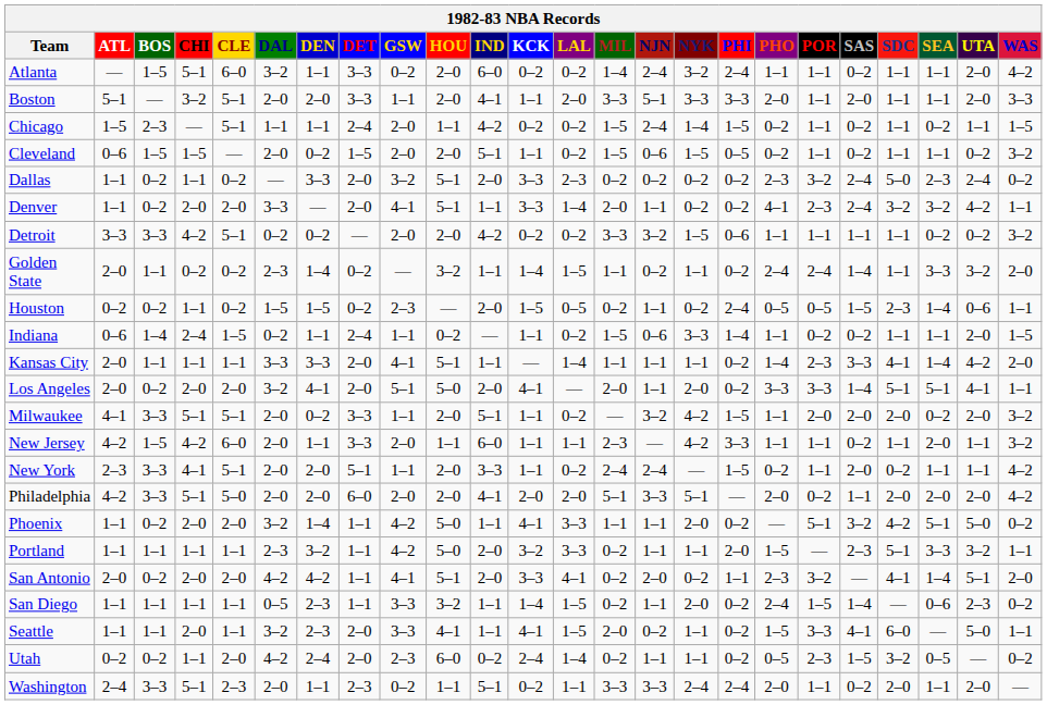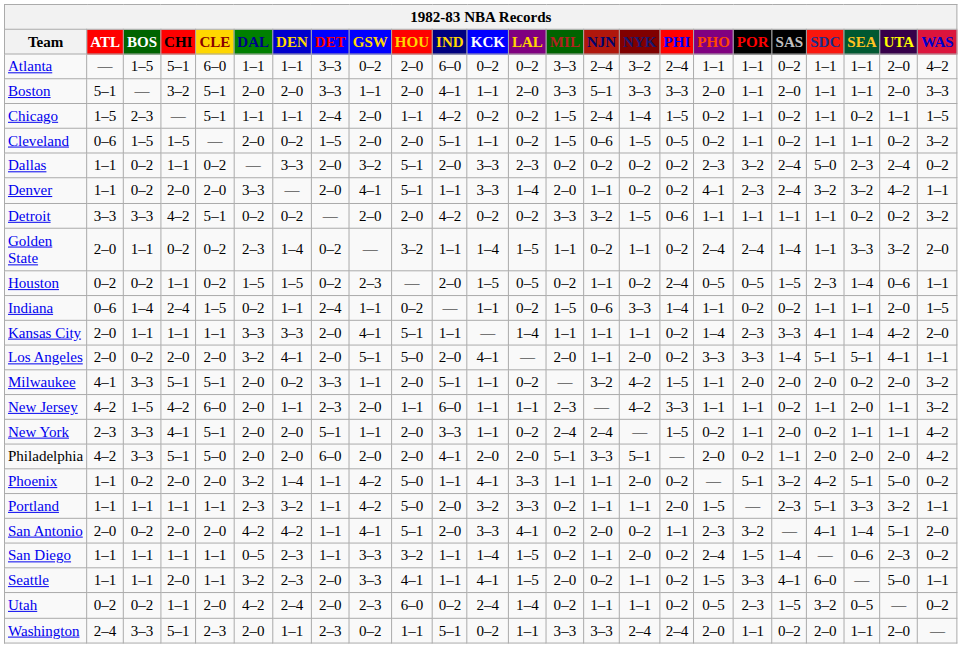 <table class="wikitable" style="font-size:95%; text-align:center;">
 <tr>
 <th colspan=24>1982-83 NBA Records</th>
 </tr>
 <tr>
 <th width=100>Team</th>
 <th style="background:#FF0000;color:#FFFFFF;width=35">ATL</th>
 <th style="background:#006400;color:#FFFFFF;width=35">BOS</th>
 <th style="background:#FF0000;color:#000000;width=35">CHI</th>
 <th style="background:#FFD700;color:#8B0000;width=35">CLE</th>
 <th style="background:#008000;color:#00008B;width=35">DAL</th>
 <th style="background:#0000CD;color:#FFD700;width=35">DEN</th>
 <th style="background:#0000FF;color:#FF0000;width=35">DET</th>
 <th style="background:#0000FF;color:#FFD700;width=35">GSW</th>
 <th style="background:#FF0000;color:#FFD700;width=35">HOU</th>
 <th style="background:#000080;color:#FFD700;width=35">IND</th>
 <th style="background:#0000FF;color:#FFFFFF;width=35">KCK</th>
 <th style="background:#800080;color:#FFD700;width=35">LAL</th>
 <th style="background:#006400;color:#B22222;width=35">MIL</th>
 <th style="background:#B0170C;color:#00056D;width=35">NJN</th>
 <th style="background:#800000;color:#191970;width=35">NYK</th>
 <th style="background:#FF0000;color:#0000FF;width=35">PHI</th>
 <th style="background:#800080;color:#FF4500;width=35">PHO</th>
 <th style="background:#000000;color:#FF0000;width=35">POR</th>
 <th style="background:#000000;color:#C0C0C0;width=35">SAS</th>
 <th style="background:#F9160D;color:#1A2E8B;width=35">SDC</th>
 <th style="background:#005831;color:#FFC322;width=35">SEA</th>
 <th style="background:#36004A;color:#FFFF00;width=35">UTA</th>
 <th style="background:#DC143C;color:#0000CD;width=35">WAS</th>
 </tr>
 <tr>
 <td style="text-align:left;"><a href='#'>Atlanta</a></td>
 <td>—</td>
 <td>1–5</td>
 <td>5–1</td>
 <td>6–0</td>
-<td>3–2</td>
+<td>1–1</td>
 <td>1–1</td>
 <td>3–3</td>
 <td>0–2</td>
 <td>2–0</td>
 <td>6–0</td>
 <td>0–2</td>
 <td>0–2</td>
-<td>1–4</td>
+<td>3–3</td>
 <td>2–4</td>
 <td>3–2</td>
 <td>2–4</td>
 <td>1–1</td>
 <td>1–1</td>
 <td>0–2</td>
 <td>1–1</td>
 <td>1–1</td>
 <td>2–0</td>
 <td>4–2</td>
 </tr>
 <tr>
 <td style="text-align:left;"><a href='#'>Boston</a></td>
 <td>5–1</td>
 <td>—</td>
 <td>3–2</td>
 <td>5–1</td>
 <td>2–0</td>
 <td>2–0</td>
 <td>3–3</td>
 <td>1–1</td>
 <td>2–0</td>
 <td>4–1</td>
 <td>1–1</td>
 <td>2–0</td>
 <td>3–3</td>
 <td>5–1</td>
 <td>3–3</td>
 <td>3–3</td>
 <td>2–0</td>
 <td>1–1</td>
 <td>2–0</td>
 <td>1–1</td>
 <td>1–1</td>
 <td>2–0</td>
 <td>3–3</td>
 </tr>
 <tr>
 <td style="text-align:left;"><a href='#'>Chicago</a></td>
 <td>1–5</td>
 <td>2–3</td>
 <td>—</td>
 <td>5–1</td>
 <td>1–1</td>
 <td>1–1</td>
 <td>2–4</td>
 <td>2–0</td>
 <td>1–1</td>
 <td>4–2</td>
 <td>0–2</td>
 <td>0–2</td>
 <td>1–5</td>
 <td>2–4</td>
 <td>1–4</td>
 <td>1–5</td>
 <td>0–2</td>
 <td>1–1</td>
 <td>0–2</td>
 <td>1–1</td>
 <td>0–2</td>
 <td>1–1</td>
 <td>1–5</td>
 </tr>
 <tr>
 <td style="text-align:left;"><a href='#'>Cleveland</a></td>
 <td>0–6</td>
 <td>1–5</td>
 <td>1–5</td>
 <td>—</td>
 <td>2–0</td>
 <td>0–2</td>
 <td>1–5</td>
 <td>2–0</td>
 <td>2–0</td>
 <td>5–1</td>
 <td>1–1</td>
 <td>0–2</td>
 <td>1–5</td>
 <td>0–6</td>
 <td>1–5</td>
 <td>0–5</td>
 <td>0–2</td>
 <td>1–1</td>
 <td>0–2</td>
 <td>1–1</td>
 <td>1–1</td>
 <td>0–2</td>
 <td>3–2</td>
 </tr>
 <tr>
 <td style="text-align:left;"><a href='#'>Dallas</a></td>
 <td>1–1</td>
 <td>0–2</td>
 <td>1–1</td>
 <td>0–2</td>
 <td>—</td>
 <td>3–3</td>
 <td>2–0</td>
 <td>3–2</td>
 <td>5–1</td>
 <td>2–0</td>
 <td>3–3</td>
 <td>2–3</td>
 <td>0–2</td>
 <td>0–2</td>
 <td>0–2</td>
 <td>0–2</td>
 <td>2–3</td>
 <td>3–2</td>
 <td>2–4</td>
 <td>5–0</td>
 <td>2–3</td>
 <td>2–4</td>
 <td>0–2</td>
 </tr>
 <tr>
 <td style="text-align:left;"><a href='#'>Denver</a></td>
 <td>1–1</td>
 <td>0–2</td>
 <td>2–0</td>
 <td>2–0</td>
 <td>3–3</td>
 <td>—</td>
 <td>2–0</td>
 <td>4–1</td>
 <td>5–1</td>
 <td>1–1</td>
 <td>3–3</td>
 <td>1–4</td>
 <td>2–0</td>
 <td>1–1</td>
 <td>0–2</td>
 <td>0–2</td>
 <td>4–1</td>
 <td>2–3</td>
 <td>2–4</td>
 <td>3–2</td>
 <td>3–2</td>
 <td>4–2</td>
 <td>1–1</td>
 </tr>
 <tr>
 <td style="text-align:left;"><a href='#'>Detroit</a></td>
 <td>3–3</td>
 <td>3–3</td>
 <td>4–2</td>
 <td>5–1</td>
 <td>0–2</td>
 <td>0–2</td>
 <td>—</td>
 <td>2–0</td>
 <td>2–0</td>
 <td>4–2</td>
 <td>0–2</td>
 <td>0–2</td>
 <td>3–3</td>
 <td>3–2</td>
 <td>1–5</td>
 <td>0–6</td>
 <td>1–1</td>
 <td>1–1</td>
 <td>1–1</td>
 <td>1–1</td>
 <td>0–2</td>
 <td>0–2</td>
 <td>3–2</td>
 </tr>
 <tr>
 <td style="text-align:left;"><a href='#'>Golden State</a></td>
 <td>2–0</td>
 <td>1–1</td>
 <td>0–2</td>
 <td>0–2</td>
 <td>2–3</td>
 <td>1–4</td>
 <td>0–2</td>
 <td>—</td>
 <td>3–2</td>
 <td>1–1</td>
 <td>1–4</td>
 <td>1–5</td>
 <td>1–1</td>
 <td>0–2</td>
 <td>1–1</td>
 <td>0–2</td>
 <td>2–4</td>
 <td>2–4</td>
 <td>1–4</td>
 <td>1–1</td>
 <td>3–3</td>
 <td>3–2</td>
 <td>2–0</td>
 </tr>
 <tr>
 <td style="text-align:left;"><a href='#'>Houston</a></td>
 <td>0–2</td>
 <td>0–2</td>
 <td>1–1</td>
 <td>0–2</td>
 <td>1–5</td>
 <td>1–5</td>
 <td>0–2</td>
 <td>2–3</td>
 <td>—</td>
 <td>2–0</td>
 <td>1–5</td>
 <td>0–5</td>
 <td>0–2</td>
 <td>1–1</td>
 <td>0–2</td>
 <td>2–4</td>
 <td>0–5</td>
 <td>0–5</td>
 <td>1–5</td>
 <td>2–3</td>
 <td>1–4</td>
 <td>0–6</td>
 <td>1–1</td>
 </tr>
 <tr>
 <td style="text-align:left;"><a href='#'>Indiana</a></td>
 <td>0–6</td>
 <td>1–4</td>
 <td>2–4</td>
 <td>1–5</td>
 <td>0–2</td>
 <td>1–1</td>
 <td>2–4</td>
 <td>1–1</td>
 <td>0–2</td>
 <td>—</td>
 <td>1–1</td>
 <td>0–2</td>
 <td>1–5</td>
 <td>0–6</td>
 <td>3–3</td>
 <td>1–4</td>
 <td>1–1</td>
 <td>0–2</td>
 <td>0–2</td>
 <td>1–1</td>
 <td>1–1</td>
 <td>2–0</td>
 <td>1–5</td>
 </tr>
 <tr>
 <td style="text-align:left;"><a href='#'>Kansas City</a></td>
 <td>2–0</td>
 <td>1–1</td>
 <td>1–1</td>
 <td>1–1</td>
 <td>3–3</td>
 <td>3–3</td>
 <td>2–0</td>
 <td>4–1</td>
 <td>5–1</td>
 <td>1–1</td>
 <td>—</td>
 <td>1–4</td>
 <td>1–1</td>
 <td>1–1</td>
 <td>1–1</td>
 <td>0–2</td>
 <td>1–4</td>
 <td>2–3</td>
 <td>3–3</td>
 <td>4–1</td>
 <td>1–4</td>
 <td>4–2</td>
 <td>2–0</td>
 </tr>
 <tr>
 <td style="text-align:left;"><a href='#'>Los Angeles</a></td>
 <td>2–0</td>
 <td>0–2</td>
 <td>2–0</td>
 <td>2–0</td>
 <td>3–2</td>
 <td>4–1</td>
 <td>2–0</td>
 <td>5–1</td>
 <td>5–0</td>
 <td>2–0</td>
 <td>4–1</td>
 <td>—</td>
 <td>2–0</td>
 <td>1–1</td>
 <td>2–0</td>
 <td>0–2</td>
 <td>3–3</td>
 <td>3–3</td>
 <td>1–4</td>
 <td>5–1</td>
 <td>5–1</td>
 <td>4–1</td>
 <td>1–1</td>
 </tr>
 <tr>
 <td style="text-align:left;"><a href='#'>Milwaukee</a></td>
 <td>4–1</td>
 <td>3–3</td>
 <td>5–1</td>
 <td>5–1</td>
 <td>2–0</td>
 <td>0–2</td>
 <td>3–3</td>
 <td>1–1</td>
 <td>2–0</td>
 <td>5–1</td>
 <td>1–1</td>
 <td>0–2</td>
 <td>—</td>
 <td>3–2</td>
 <td>4–2</td>
 <td>1–5</td>
 <td>1–1</td>
 <td>2–0</td>
 <td>2–0</td>
 <td>2–0</td>
 <td>0–2</td>
 <td>2–0</td>
 <td>3–2</td>
 </tr>
 <tr>
 <td style="text-align:left;"><a href='#'>New Jersey</a></td>
 <td>4–2</td>
 <td>1–5</td>
 <td>4–2</td>
 <td>6–0</td>
 <td>2–0</td>
 <td>1–1</td>
-<td>3–3</td>
+<td>2–3</td>
 <td>2–0</td>
 <td>1–1</td>
 <td>6–0</td>
 <td>1–1</td>
 <td>1–1</td>
 <td>2–3</td>
 <td>—</td>
 <td>4–2</td>
 <td>3–3</td>
 <td>1–1</td>
 <td>1–1</td>
 <td>0–2</td>
 <td>1–1</td>
 <td>2–0</td>
 <td>1–1</td>
 <td>3–2</td>
 </tr>
 <tr>
 <td style="text-align:left;"><a href='#'>New York</a></td>
 <td>2–3</td>
 <td>3–3</td>
 <td>4–1</td>
 <td>5–1</td>
 <td>2–0</td>
 <td>2–0</td>
 <td>5–1</td>
 <td>1–1</td>
 <td>2–0</td>
 <td>3–3</td>
 <td>1–1</td>
 <td>0–2</td>
 <td>2–4</td>
 <td>2–4</td>
 <td>—</td>
 <td>1–5</td>
 <td>0–2</td>
 <td>1–1</td>
 <td>2–0</td>
 <td>0–2</td>
 <td>1–1</td>
 <td>1–1</td>
 <td>4–2</td>
 </tr>
 <tr>
 <td style="text-align:left;">Philadelphia</td>
 <td>4–2</td>
 <td>3–3</td>
 <td>5–1</td>
 <td>5–0</td>
 <td>2–0</td>
 <td>2–0</td>
 <td>6–0</td>
 <td>2–0</td>
 <td>2–0</td>
 <td>4–1</td>
 <td>2–0</td>
 <td>2–0</td>
 <td>5–1</td>
 <td>3–3</td>
 <td>5–1</td>
 <td>—</td>
 <td>2–0</td>
 <td>0–2</td>
 <td>1–1</td>
 <td>2–0</td>
 <td>2–0</td>
 <td>2–0</td>
 <td>4–2</td>
 </tr>
 <tr>
 <td style="text-align:left;"><a href='#'>Phoenix</a></td>
 <td>1–1</td>
 <td>0–2</td>
 <td>2–0</td>
 <td>2–0</td>
 <td>3–2</td>
 <td>1–4</td>
 <td>1–1</td>
 <td>4–2</td>
 <td>5–0</td>
 <td>1–1</td>
 <td>4–1</td>
 <td>3–3</td>
 <td>1–1</td>
 <td>1–1</td>
 <td>2–0</td>
 <td>0–2</td>
 <td>—</td>
 <td>5–1</td>
 <td>3–2</td>
 <td>4–2</td>
 <td>5–1</td>
 <td>5–0</td>
 <td>0–2</td>
 </tr>
 <tr>
 <td style="text-align:left;"><a href='#'>Portland</a></td>
 <td>1–1</td>
 <td>1–1</td>
 <td>1–1</td>
 <td>1–1</td>
 <td>2–3</td>
 <td>3–2</td>
 <td>1–1</td>
 <td>4–2</td>
 <td>5–0</td>
 <td>2–0</td>
 <td>3–2</td>
 <td>3–3</td>
 <td>0–2</td>
 <td>1–1</td>
 <td>1–1</td>
 <td>2–0</td>
 <td>1–5</td>
 <td>—</td>
 <td>2–3</td>
 <td>5–1</td>
 <td>3–3</td>
 <td>3–2</td>
 <td>1–1</td>
 </tr>
 <tr>
 <td style="text-align:left;"><a href='#'>San Antonio</a></td>
 <td>2–0</td>
 <td>0–2</td>
 <td>2–0</td>
 <td>2–0</td>
 <td>4–2</td>
 <td>4–2</td>
 <td>1–1</td>
 <td>4–1</td>
 <td>5–1</td>
 <td>2–0</td>
 <td>3–3</td>
 <td>4–1</td>
 <td>0–2</td>
 <td>2–0</td>
 <td>0–2</td>
 <td>1–1</td>
 <td>2–3</td>
 <td>3–2</td>
 <td>—</td>
 <td>4–1</td>
 <td>1–4</td>
 <td>5–1</td>
 <td>2–0</td>
 </tr>
 <tr>
 <td style="text-align:left;"><a href='#'>San Diego</a></td>
 <td>1–1</td>
 <td>1–1</td>
 <td>1–1</td>
 <td>1–1</td>
 <td>0–5</td>
 <td>2–3</td>
 <td>1–1</td>
 <td>3–3</td>
 <td>3–2</td>
 <td>1–1</td>
 <td>1–4</td>
 <td>1–5</td>
 <td>0–2</td>
 <td>1–1</td>
 <td>2–0</td>
 <td>0–2</td>
 <td>2–4</td>
 <td>1–5</td>
 <td>1–4</td>
 <td>—</td>
 <td>0–6</td>
 <td>2–3</td>
 <td>0–2</td>
 </tr>
 <tr>
 <td style="text-align:left;"><a href='#'>Seattle</a></td>
 <td>1–1</td>
 <td>1–1</td>
 <td>2–0</td>
 <td>1–1</td>
 <td>3–2</td>
 <td>2–3</td>
 <td>2–0</td>
 <td>3–3</td>
 <td>4–1</td>
 <td>1–1</td>
 <td>4–1</td>
 <td>1–5</td>
 <td>2–0</td>
 <td>0–2</td>
 <td>1–1</td>
 <td>0–2</td>
 <td>1–5</td>
 <td>3–3</td>
 <td>4–1</td>
 <td>6–0</td>
 <td>—</td>
 <td>5–0</td>
 <td>1–1</td>
 </tr>
 <tr>
 <td style="text-align:left;"><a href='#'>Utah</a></td>
 <td>0–2</td>
 <td>0–2</td>
 <td>1–1</td>
 <td>2–0</td>
 <td>4–2</td>
 <td>2–4</td>
 <td>2–0</td>
 <td>2–3</td>
 <td>6–0</td>
 <td>0–2</td>
 <td>2–4</td>
 <td>1–4</td>
 <td>0–2</td>
 <td>1–1</td>
 <td>1–1</td>
 <td>0–2</td>
 <td>0–5</td>
 <td>2–3</td>
 <td>1–5</td>
 <td>3–2</td>
 <td>0–5</td>
 <td>—</td>
 <td>0–2</td>
 </tr>
 <tr>
 <td style="text-align:left;"><a href='#'>Washington</a></td>
 <td>2–4</td>
 <td>3–3</td>
 <td>5–1</td>
 <td>2–3</td>
 <td>2–0</td>
 <td>1–1</td>
 <td>2–3</td>
 <td>0–2</td>
 <td>1–1</td>
 <td>5–1</td>
 <td>0–2</td>
 <td>1–1</td>
 <td>3–3</td>
 <td>3–3</td>
 <td>2–4</td>
 <td>2–4</td>
 <td>2–0</td>
 <td>1–1</td>
 <td>0–2</td>
 <td>2–0</td>
 <td>1–1</td>
 <td>2–0</td>
 <td>—</td>
 </tr>
 </table>
